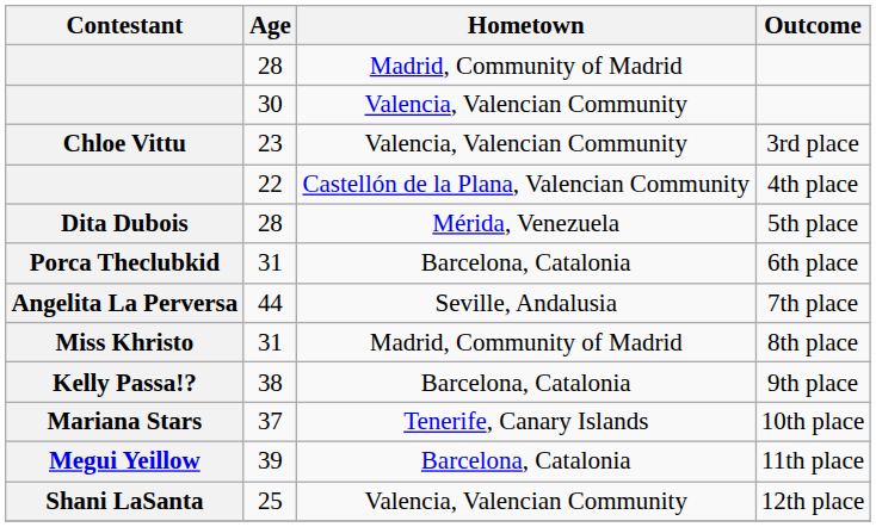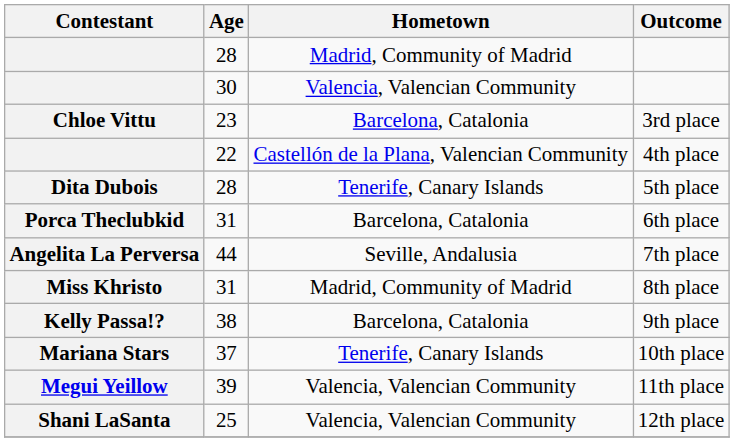 <table class="wikitable sortable" style="text-align:center">
 <tr>
 <th scope="col">Contestant</th>
 <th scope="col">Age</th>
 <th scope="col">Hometown</th>
 <th scope="col">Outcome</th>
 </tr>
 <tr>
 <th scope="row"></th>
 <td>28</td>
 <td><a href='#'>Madrid</a>, Community of Madrid</td>
 <td></td>
 </tr>
 <tr>
 <th scope="row"></th>
 <td>30</td>
 <td><a href='#'>Valencia</a>, Valencian Community</td>
 <td></td>
 </tr>
 <tr>
 <th scope="row">Chloe Vittu</th>
 <td>23</td>
-<td>Valencia, Valencian Community</td>
+<td><a href='#'>Barcelona</a>, Catalonia</td>
 <td>3rd place</td>
 </tr>
 <tr>
 <th scope="row"></th>
 <td>22</td>
 <td nowrap><a href='#'>Castellón de la Plana</a>, Valencian Community</td>
 <td>4th place</td>
 </tr>
 <tr>
 <th scope="row">Dita Dubois</th>
 <td>28</td>
-<td><a href='#'>Mérida</a>, Venezuela</td>
+<td><a href='#'>Tenerife</a>, Canary Islands</td>
 <td>5th place</td>
 </tr>
 <tr>
 <th scope="row">Porca Theclubkid</th>
 <td>31</td>
 <td>Barcelona, Catalonia</td>
 <td>6th place</td>
 </tr>
 <tr>
 <th scope="row" nowrap>Angelita La Perversa</th>
 <td>44</td>
 <td>Seville, Andalusia</td>
 <td>7th place</td>
 </tr>
 <tr>
 <th scope="row">Miss Khristo</th>
 <td>31</td>
 <td>Madrid, Community of Madrid</td>
 <td>8th place</td>
 </tr>
 <tr>
 <th scope="row">Kelly Passa!?</th>
 <td>38</td>
 <td>Barcelona, Catalonia</td>
 <td>9th place</td>
 </tr>
 <tr>
 <th scope="row">Mariana Stars</th>
 <td>37</td>
 <td><a href='#'>Tenerife</a>, Canary Islands</td>
 <td nowrap>10th place</td>
 </tr>
 <tr>
 <th scope="row"><a href='#'>Megui Yeillow</a></th>
 <td>39</td>
-<td><a href='#'>Barcelona</a>, Catalonia</td>
+<td>Valencia, Valencian Community</td>
 <td>11th place</td>
 </tr>
 <tr>
 <th scope="row">Shani LaSanta</th>
 <td>25</td>
 <td>Valencia, Valencian Community</td>
 <td>12th place</td>
 </tr>
 <tr>
 </tr>
 </table>
